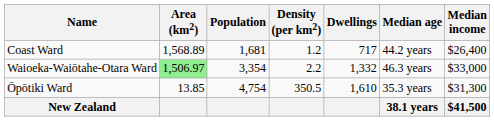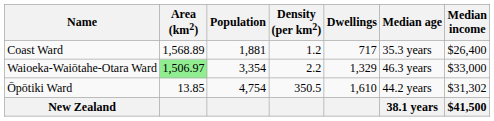 <table class="wikitable">
 <tr>
 <th>Name</th>
 <th>Area<br>(km<sup>2</sup>)</th>
 <th>Population</th>
 <th>Density<br>(per km<sup>2</sup>)</th>
 <th>Dwellings</th>
 <th>Median age</th>
 <th>Median<br>income</th>
 </tr>
 <tr>
 <td>Coast Ward</td>
 <td style="text-align:right;">1,568.89</td>
-<td style="text-align:right;">1,681</td>
+<td style="text-align:right;">1,881</td>
 <td style="text-align:right;">1.2</td>
 <td style="text-align:right;">717</td>
-<td>44.2 years</td>
+<td>35.3 years</td>
 <td>$26,400</td>
 </tr>
 <tr>
 <td>Waioeka-Waiōtahe-Otara Ward</td>
 <td style="background: lightgreen; text-align:right;">1,506.97</td>
 <td style="text-align:right;">3,354</td>
 <td style="text-align:right;">2.2</td>
-<td style="text-align:right;">1,332</td>
+<td style="text-align:right;">1,329</td>
 <td>46.3 years</td>
 <td>$33,000</td>
 </tr>
 <tr>
 <td>Ōpōtiki Ward</td>
 <td style="text-align:right;">13.85</td>
 <td style="text-align:right;">4,754</td>
 <td style="text-align:right;">350.5</td>
 <td style="text-align:right;">1,610</td>
-<td>35.3 years</td>
-<td>$31,300</td>
+<td>44.2 years</td>
+<td>$31,302</td>
 </tr>
 <tr>
 <th>New Zealand</th>
 <th></th>
 <th></th>
 <th></th>
 <th></th>
 <th>38.1 years</th>
 <th style="text-align:left;">$41,500</th>
 </tr>
 </table>
